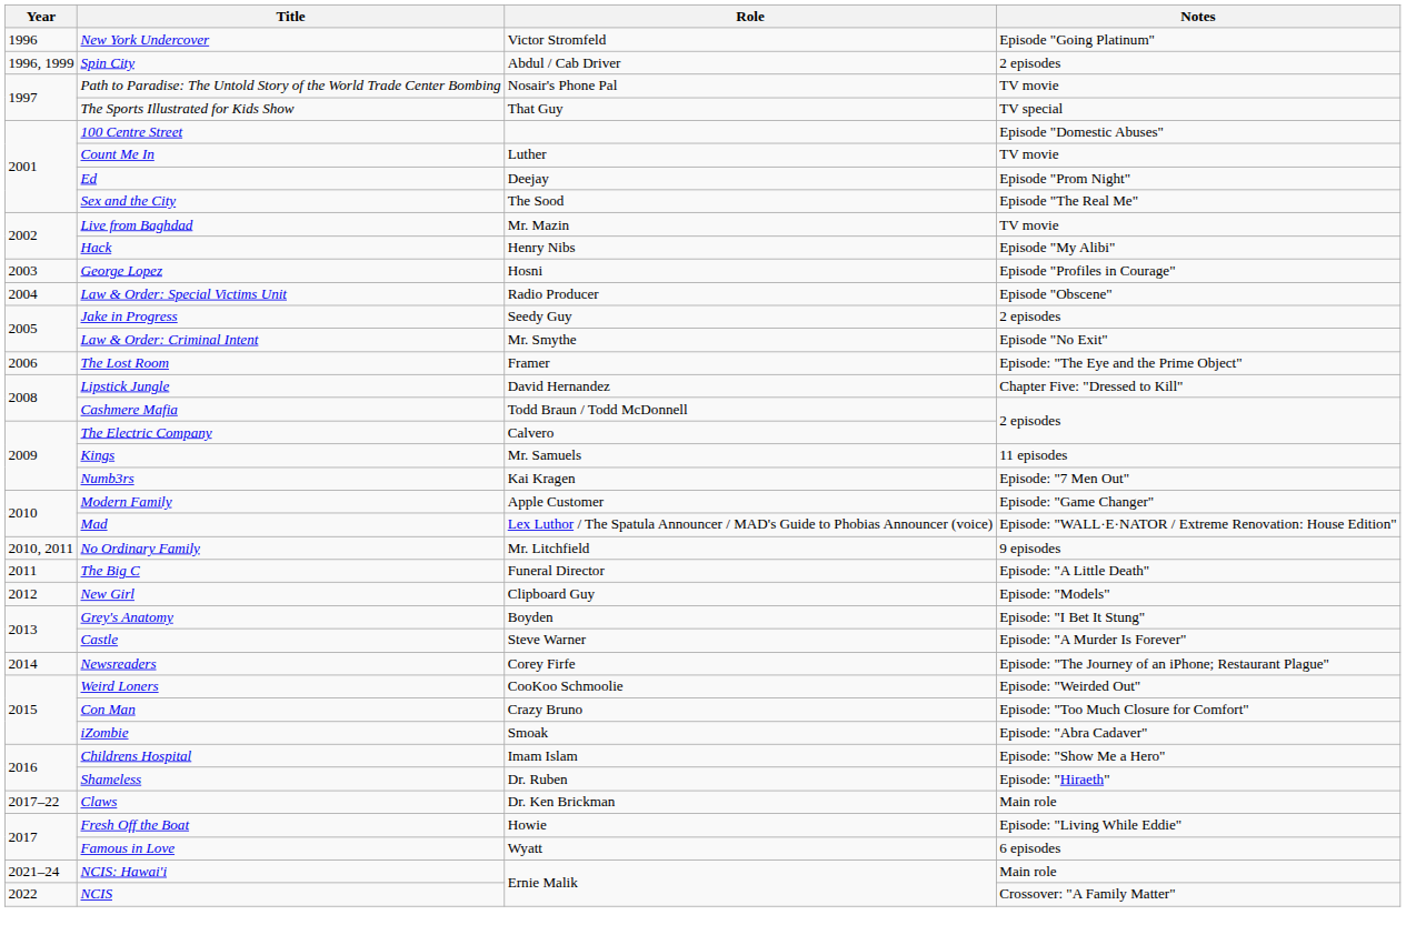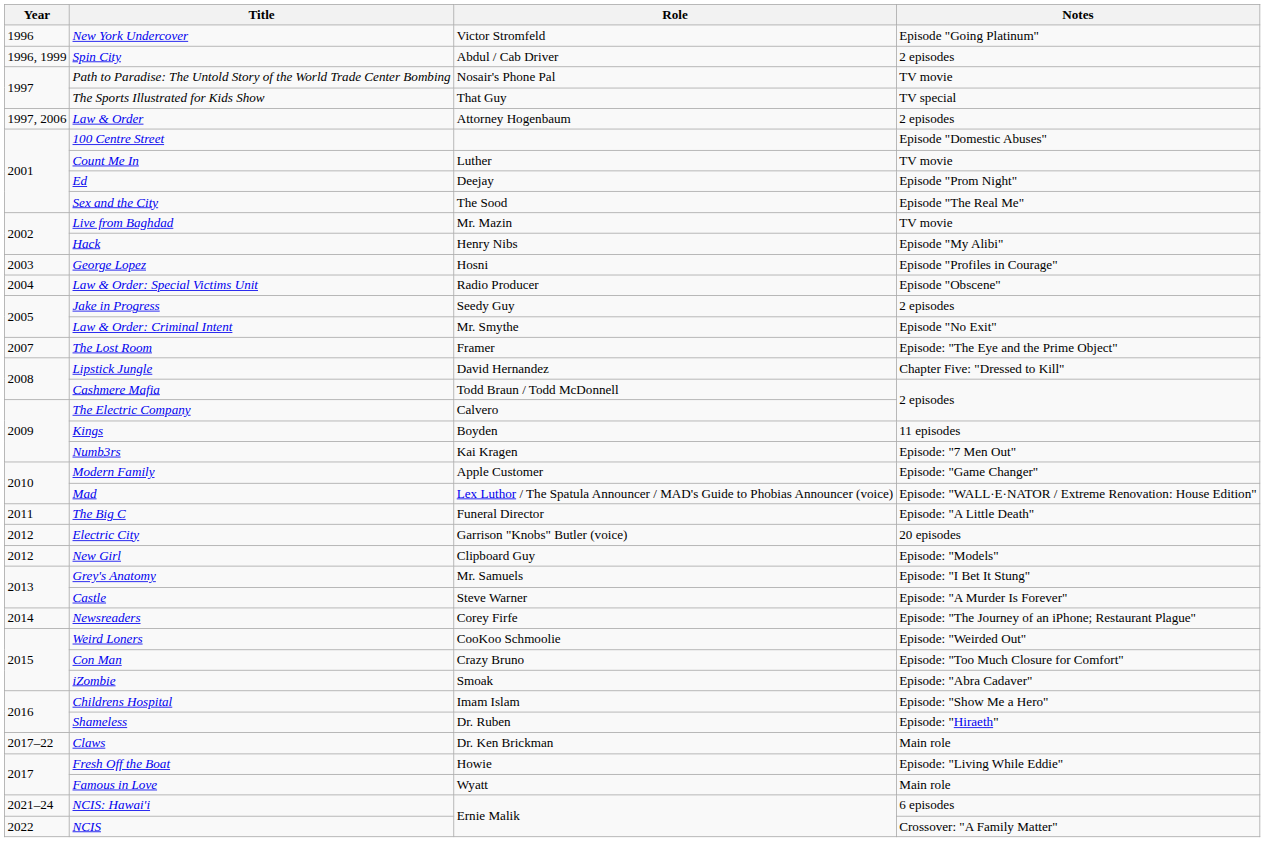 <table class="wikitable sortable">
 <tr>
 <th>Year</th>
 <th>Title</th>
 <th>Role</th>
 <th class="unsortable">Notes</th>
 </tr>
 <tr>
 <td>1996</td>
 <td><em><a href='#'>New York Undercover</a></em></td>
 <td>Victor Stromfeld</td>
 <td>Episode "Going Platinum"</td>
 </tr>
 <tr>
 <td>1996, 1999</td>
 <td><em><a href='#'>Spin City</a></em></td>
 <td>Abdul / Cab Driver</td>
 <td>2 episodes</td>
 </tr>
 <tr>
 <td rowspan=2>1997</td>
 <td><em>Path to Paradise: The Untold Story of the World Trade Center Bombing</em></td>
 <td>Nosair's Phone Pal</td>
 <td>TV movie</td>
 </tr>
 <tr>
 <td><em>The Sports Illustrated for Kids Show</em></td>
 <td>That Guy</td>
 <td>TV special</td>
+</tr>
+<tr>
+<td>1997, 2006</td>
+<td><em><a href='#'>Law & Order</a></em></td>
+<td>Attorney Hogenbaum</td>
+<td>2 episodes</td>
 </tr>
 <tr>
 <td rowspan=4>2001</td>
 <td><em><a href='#'>100 Centre Street</a></em></td>
 <td></td>
 <td>Episode "Domestic Abuses"</td>
 </tr>
 <tr>
 <td><em><a href='#'>Count Me In</a></em></td>
 <td>Luther</td>
 <td>TV movie</td>
 </tr>
 <tr>
 <td><em><a href='#'>Ed</a></em></td>
 <td>Deejay</td>
 <td>Episode "Prom Night"</td>
 </tr>
 <tr>
 <td><em><a href='#'>Sex and the City</a></em></td>
 <td>The Sood</td>
 <td>Episode "The Real Me"</td>
 </tr>
 <tr>
 <td rowspan=2>2002</td>
 <td><em><a href='#'>Live from Baghdad</a></em></td>
 <td>Mr. Mazin</td>
 <td>TV movie</td>
 </tr>
 <tr>
 <td><em><a href='#'>Hack</a></em></td>
 <td>Henry Nibs</td>
 <td>Episode "My Alibi"</td>
 </tr>
 <tr>
 <td>2003</td>
 <td><em><a href='#'>George Lopez</a></em></td>
 <td>Hosni</td>
 <td>Episode "Profiles in Courage"</td>
 </tr>
 <tr>
 <td>2004</td>
 <td><em><a href='#'>Law & Order: Special Victims Unit</a></em></td>
 <td>Radio Producer</td>
 <td>Episode "Obscene"</td>
 </tr>
 <tr>
 <td rowspan=2>2005</td>
 <td><em><a href='#'>Jake in Progress</a></em></td>
 <td>Seedy Guy</td>
 <td>2 episodes</td>
 </tr>
 <tr>
 <td><em><a href='#'>Law & Order: Criminal Intent</a></em></td>
 <td>Mr. Smythe</td>
 <td>Episode "No Exit"</td>
 </tr>
 <tr>
-<td>2006</td>
+<td>2007</td>
 <td><em><a href='#'>The Lost Room</a></em></td>
 <td>Framer</td>
 <td>Episode: "The Eye and the Prime Object"</td>
 </tr>
 <tr>
 <td rowspan=2>2008</td>
 <td><em><a href='#'>Lipstick Jungle</a></em></td>
 <td>David Hernandez</td>
 <td>Chapter Five: "Dressed to Kill"</td>
 </tr>
 <tr>
 <td><em><a href='#'>Cashmere Mafia</a></em></td>
 <td>Todd Braun / Todd McDonnell</td>
 <td rowspan=2>2 episodes</td>
 </tr>
 <tr>
 <td rowspan=3>2009</td>
 <td><em><a href='#'>The Electric Company</a></em></td>
 <td>Calvero</td>
 </tr>
 <tr>
 <td><em><a href='#'>Kings</a></em></td>
-<td>Mr. Samuels</td>
+<td>Boyden</td>
 <td>11 episodes</td>
 </tr>
 <tr>
 <td><em><a href='#'>Numb3rs</a></em></td>
 <td>Kai Kragen</td>
 <td>Episode: "7 Men Out"</td>
 </tr>
 <tr>
 <td rowspan=2>2010</td>
 <td><em><a href='#'>Modern Family</a></em></td>
 <td>Apple Customer</td>
 <td>Episode: "Game Changer"</td>
 </tr>
 <tr>
 <td><em><a href='#'>Mad</a></em></td>
 <td><a href='#'>Lex Luthor</a> / The Spatula Announcer / MAD's Guide to Phobias Announcer (voice)</td>
 <td>Episode: "WALL·E·NATOR / Extreme Renovation: House Edition"</td>
 </tr>
 <tr>
-<td>2010, 2011</td>
-<td><em><a href='#'>No Ordinary Family</a></em></td>
-<td>Mr. Litchfield</td>
-<td>9 episodes</td>
-</tr>
-<tr>
 <td>2011</td>
 <td><em><a href='#'>The Big C</a></em></td>
 <td>Funeral Director</td>
 <td>Episode: "A Little Death"</td>
+</tr>
+<tr>
+<td>2012</td>
+<td><em><a href='#'>Electric City</a></em></td>
+<td>Garrison "Knobs" Butler (voice)</td>
+<td>20 episodes</td>
 </tr>
 <tr>
 <td>2012</td>
 <td><em><a href='#'>New Girl</a></em></td>
 <td>Clipboard Guy</td>
 <td>Episode: "Models"</td>
 </tr>
 <tr>
 <td rowspan=2>2013</td>
 <td><em><a href='#'>Grey's Anatomy</a></em></td>
-<td>Boyden</td>
+<td>Mr. Samuels</td>
 <td>Episode: "I Bet It Stung"</td>
 </tr>
 <tr>
 <td><em><a href='#'>Castle</a></em></td>
 <td>Steve Warner</td>
 <td>Episode: "A Murder Is Forever"</td>
 </tr>
 <tr>
 <td>2014</td>
 <td><em><a href='#'>Newsreaders</a></em></td>
 <td>Corey Firfe</td>
 <td>Episode: "The Journey of an iPhone; Restaurant Plague"</td>
 </tr>
 <tr>
 <td rowspan=3>2015</td>
 <td><em><a href='#'>Weird Loners</a></em></td>
 <td>CooKoo Schmoolie</td>
 <td>Episode: "Weirded Out"</td>
 </tr>
 <tr>
 <td><em><a href='#'>Con Man</a></em></td>
 <td>Crazy Bruno</td>
 <td>Episode: "Too Much Closure for Comfort"</td>
 </tr>
 <tr>
 <td><em><a href='#'>iZombie</a></em></td>
 <td>Smoak</td>
 <td>Episode: "Abra Cadaver"</td>
 </tr>
 <tr>
 <td rowspan=2>2016</td>
 <td><em><a href='#'>Childrens Hospital</a></em></td>
 <td>Imam Islam</td>
 <td>Episode: "Show Me a Hero"</td>
 </tr>
 <tr>
 <td><em><a href='#'>Shameless</a></em></td>
 <td>Dr. Ruben</td>
 <td>Episode: "<a href='#'>Hiraeth</a>"</td>
 </tr>
 <tr>
 <td>2017–22</td>
 <td><em><a href='#'>Claws</a></em></td>
 <td>Dr. Ken Brickman</td>
 <td>Main role</td>
 </tr>
 <tr>
 <td rowspan=2>2017</td>
 <td><em><a href='#'>Fresh Off the Boat</a></em></td>
 <td>Howie</td>
 <td>Episode: "Living While Eddie"</td>
 </tr>
 <tr>
 <td><em><a href='#'>Famous in Love</a></em></td>
 <td>Wyatt</td>
-<td>6 episodes</td>
+<td>Main role</td>
 </tr>
 <tr>
 <td>2021–24</td>
 <td><em><a href='#'>NCIS: Hawai'i</a></em></td>
 <td rowspan=2>Ernie Malik</td>
-<td>Main role</td>
+<td>6 episodes</td>
 </tr>
 <tr>
 <td>2022</td>
 <td><em><a href='#'>NCIS</a></em></td>
 <td>Crossover: "A Family Matter"</td>
 </tr>
 </table>
